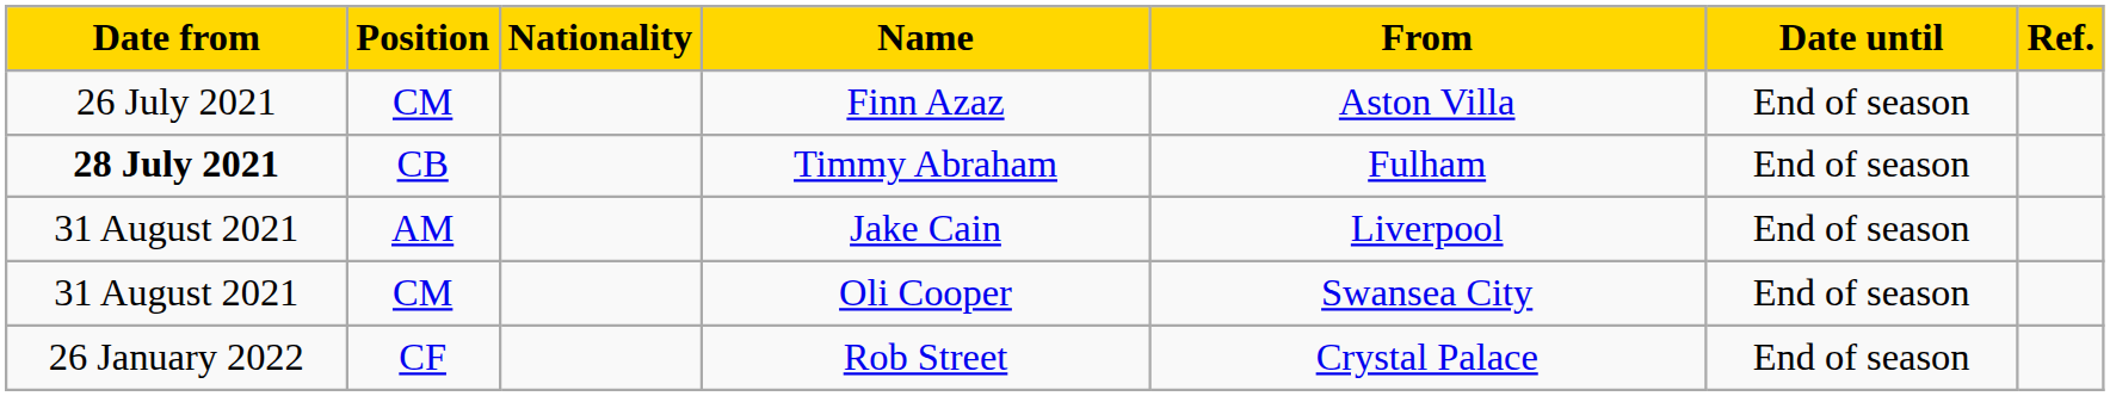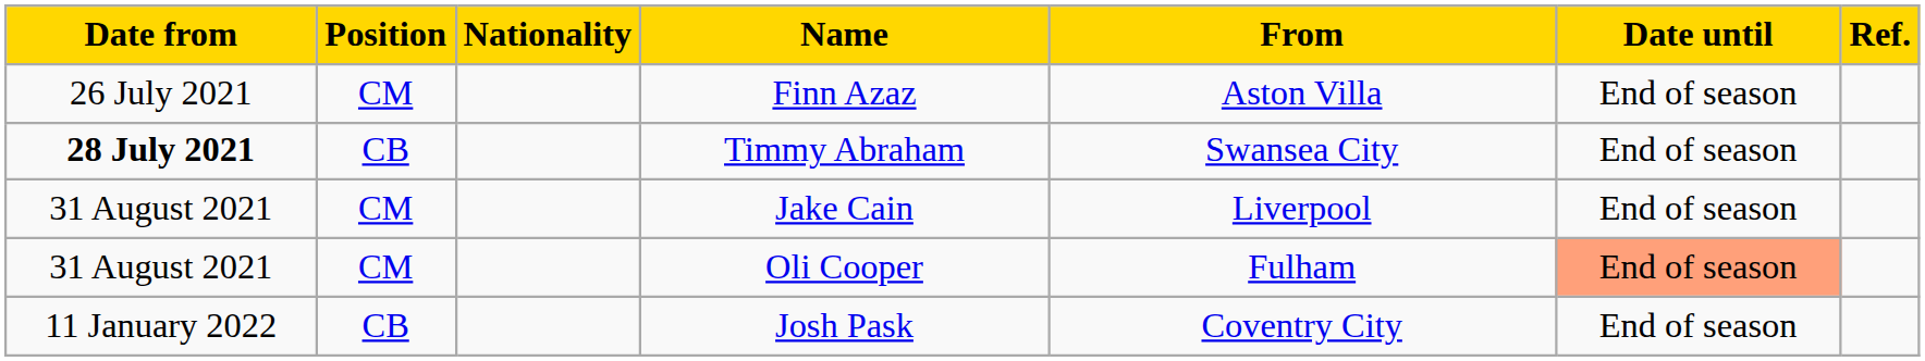 <table class="wikitable"  style="text-align:center; font-size:90%; ">
 <tr>
 <th style="background:gold; color:black; width:120px;">Date from</th>
 <th style="background:gold; color:black; width:50px;">Position</th>
 <th style="background:gold; color:black; width:50px;">Nationality</th>
 <th style="background:gold; color:black; width:160px;">Name</th>
 <th style="background:gold; color:black; width:200px;">From</th>
 <th style="background:gold; color:black; width:110px;">Date until</th>
 <th style="background:gold; color:black; width:25px;">Ref.</th>
 </tr>
 <tr>
 <td>26 July 2021</td>
 <td><a href='#'>CM</a></td>
 <td></td>
 <td><a href='#'>Finn Azaz</a></td>
 <td> <a href='#'>Aston Villa</a></td>
 <td>End of season</td>
 <td></td>
 </tr>
 <tr>
 <td><strong>28 July 2021</strong></td>
 <td><a href='#'>CB</a></td>
 <td></td>
 <td><a href='#'>Timmy Abraham</a></td>
-<td> <a href='#'>Fulham</a></td>
+<td> <a href='#'>Swansea City</a></td>
 <td>End of season</td>
 <td></td>
 </tr>
 <tr>
 <td>31 August 2021</td>
-<td><a href='#'>AM</a></td>
+<td><a href='#'>CM</a></td>
 <td></td>
 <td><a href='#'>Jake Cain</a></td>
 <td> <a href='#'>Liverpool</a></td>
 <td>End of season</td>
 <td></td>
 </tr>
 <tr>
 <td>31 August 2021</td>
 <td><a href='#'>CM</a></td>
 <td></td>
 <td><a href='#'>Oli Cooper</a></td>
-<td> <a href='#'>Swansea City</a></td>
-<td>End of season</td>
+<td> <a href='#'>Fulham</a></td>
+<td style="background: lightsalmon;">End of season</td>
 <td></td>
 </tr>
 <tr>
-<td>26 January 2022</td>
-<td><a href='#'>CF</a></td>
+<td>11 January 2022</td>
+<td><a href='#'>CB</a></td>
 <td></td>
-<td><a href='#'>Rob Street</a></td>
-<td> <a href='#'>Crystal Palace</a></td>
+<td><a href='#'>Josh Pask</a></td>
+<td> <a href='#'>Coventry City</a></td>
 <td>End of season</td>
 <td></td>
 </tr>
 </table>
